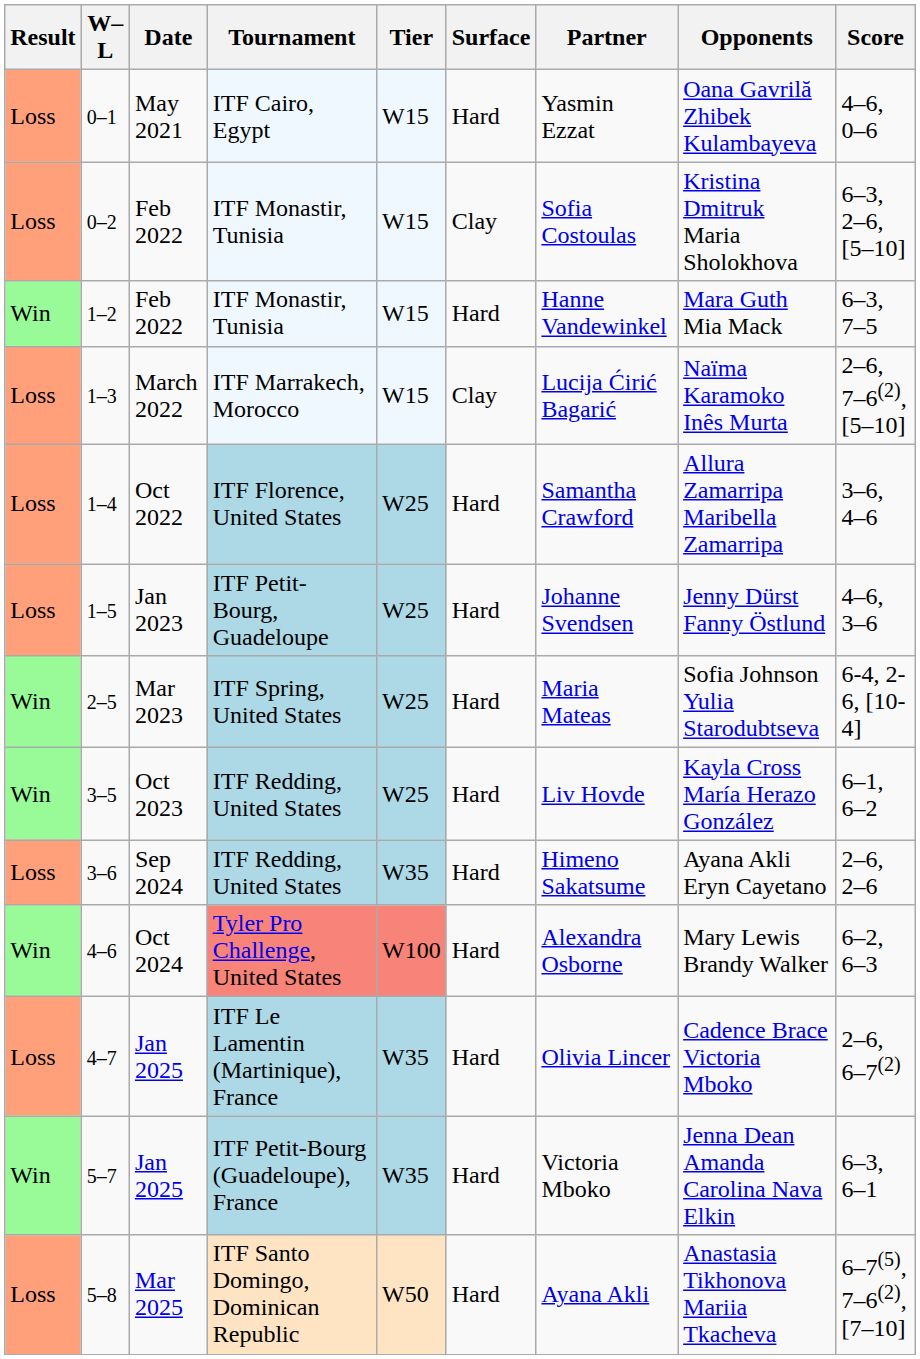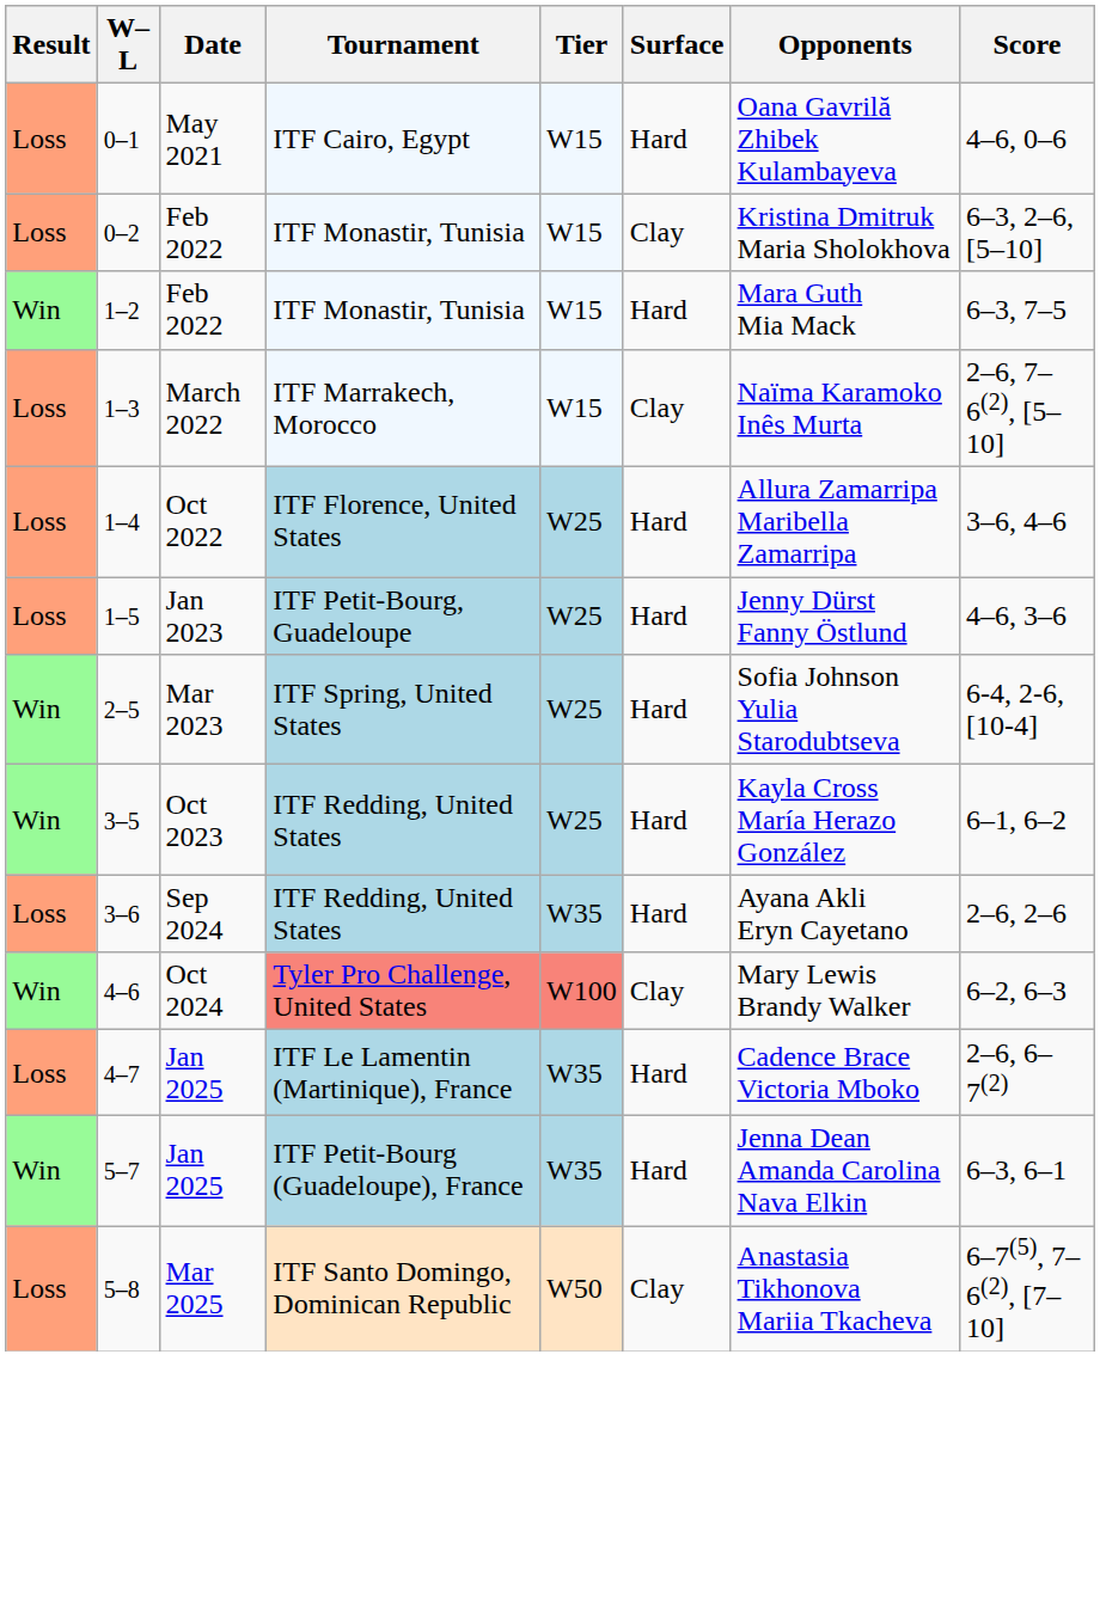 <table class="sortable wikitable">
 <tr>
 <th>Result</th>
 <th class="unsortable">W–L</th>
 <th>Date</th>
 <th>Tournament</th>
 <th>Tier</th>
 <th>Surface</th>
-<th>Partner</th>
 <th>Opponents</th>
 <th class="unsortable">Score</th>
 </tr>
 <tr>
 <td style="background:#ffa07a;">Loss</td>
 <td><small>0–1</small></td>
 <td>May 2021</td>
 <td style="background:#f0f8ff;">ITF Cairo, Egypt</td>
 <td style="background:#f0f8ff;">W15</td>
 <td>Hard</td>
-<td> Yasmin Ezzat</td>
 <td> <a href='#'>Oana Gavrilă</a> <br>  <a href='#'>Zhibek Kulambayeva</a></td>
 <td>4–6, 0–6</td>
 </tr>
 <tr>
 <td style="background:#ffa07a;">Loss</td>
 <td><small>0–2</small></td>
 <td>Feb 2022</td>
 <td style="background:#f0f8ff;">ITF Monastir, Tunisia</td>
 <td style="background:#f0f8ff;">W15</td>
 <td>Clay</td>
-<td> <a href='#'>Sofia Costoulas</a></td>
 <td> <a href='#'>Kristina Dmitruk</a> <br>  Maria Sholokhova</td>
 <td>6–3, 2–6, [5–10]</td>
 </tr>
 <tr>
 <td style="background:#98fb98;">Win</td>
 <td><small>1–2</small></td>
 <td>Feb 2022</td>
 <td style="background:#f0f8ff;">ITF Monastir, Tunisia</td>
 <td style="background:#f0f8ff;">W15</td>
 <td>Hard</td>
-<td> <a href='#'>Hanne Vandewinkel</a></td>
 <td> <a href='#'>Mara Guth</a> <br>  Mia Mack</td>
 <td>6–3, 7–5</td>
 </tr>
 <tr>
 <td style="background:#ffa07a;">Loss</td>
 <td><small>1–3</small></td>
 <td>March 2022</td>
 <td style="background:#f0f8ff;">ITF Marrakech, Morocco</td>
 <td style="background:#f0f8ff;">W15</td>
 <td>Clay</td>
-<td> <a href='#'>Lucija Ćirić Bagarić</a></td>
 <td> <a href='#'>Naïma Karamoko</a> <br>  <a href='#'>Inês Murta</a></td>
 <td>2–6, 7–6<sup>(2)</sup>, [5–10]</td>
 </tr>
 <tr>
 <td style="background:#ffa07a;">Loss</td>
 <td><small>1–4</small></td>
 <td>Oct 2022</td>
 <td style="background:lightblue;">ITF Florence, United States</td>
 <td style="background:lightblue;">W25</td>
 <td>Hard</td>
-<td> <a href='#'>Samantha Crawford</a></td>
 <td> <a href='#'>Allura Zamarripa</a> <br>  <a href='#'>Maribella Zamarripa</a></td>
 <td>3–6, 4–6</td>
 </tr>
 <tr>
 <td style="background:#ffa07a;">Loss</td>
 <td><small>1–5</small></td>
 <td>Jan 2023</td>
 <td style="background:lightblue;">ITF Petit-Bourg, Guadeloupe</td>
 <td style="background:lightblue;">W25</td>
 <td>Hard</td>
-<td> <a href='#'>Johanne Svendsen</a></td>
 <td> <a href='#'>Jenny Dürst</a> <br>  <a href='#'>Fanny Östlund</a></td>
 <td>4–6, 3–6</td>
 </tr>
 <tr>
 <td style="background:#98fb98;">Win</td>
 <td><small>2–5</small></td>
 <td>Mar 2023</td>
 <td style="background:lightblue;">ITF Spring, United States</td>
 <td style="background:lightblue;">W25</td>
 <td>Hard</td>
-<td> <a href='#'>Maria Mateas</a></td>
 <td> Sofia Johnson <br>  <a href='#'>Yulia Starodubtseva</a></td>
 <td>6-4, 2-6, [10-4]</td>
 </tr>
 <tr>
 <td style="background:#98fb98;">Win</td>
 <td><small>3–5</small></td>
 <td>Oct 2023</td>
 <td style="background:lightblue;">ITF Redding, United States</td>
 <td style="background:lightblue;">W25</td>
 <td>Hard</td>
-<td> <a href='#'>Liv Hovde</a></td>
 <td> <a href='#'>Kayla Cross</a> <br>  <a href='#'>María Herazo González</a></td>
 <td>6–1, 6–2</td>
 </tr>
 <tr>
 <td style="background:#ffa07a;">Loss</td>
 <td><small>3–6</small></td>
 <td>Sep 2024</td>
 <td style="background:lightblue;">ITF Redding, United States</td>
 <td style="background:lightblue;">W35</td>
 <td>Hard</td>
-<td> <a href='#'>Himeno Sakatsume</a></td>
 <td> Ayana Akli <br>  Eryn Cayetano</td>
 <td>2–6, 2–6</td>
 </tr>
 <tr>
 <td style="background:#98fb98;">Win</td>
 <td><small>4–6</small></td>
 <td>Oct 2024</td>
 <td bgcolor="#f88379"><a href='#'>Tyler Pro Challenge</a>, United States</td>
 <td bgcolor="#f88379">W100</td>
-<td>Hard</td>
-<td> <a href='#'>Alexandra Osborne</a></td>
+<td>Clay</td>
 <td> Mary Lewis <br>  Brandy Walker</td>
 <td>6–2, 6–3</td>
 </tr>
 <tr>
 <td style="background:#ffa07a;">Loss</td>
 <td><small>4–7</small></td>
 <td><a href='#'>Jan 2025</a></td>
 <td style="background:lightblue;">ITF Le Lamentin (Martinique), France</td>
 <td style="background:lightblue;">W35</td>
 <td>Hard</td>
-<td> <a href='#'>Olivia Lincer</a></td>
 <td> <a href='#'>Cadence Brace</a> <br>  <a href='#'>Victoria Mboko</a></td>
 <td>2–6, 6–7<sup>(2)</sup></td>
 </tr>
 <tr>
 <td style="background:#98fb98;">Win</td>
 <td><small>5–7</small></td>
 <td><a href='#'>Jan 2025</a></td>
 <td style="background:lightblue;">ITF Petit-Bourg (Guadeloupe), France</td>
 <td style="background:lightblue;">W35</td>
 <td>Hard</td>
-<td> Victoria Mboko</td>
 <td> <a href='#'>Jenna Dean</a> <br>  <a href='#'>Amanda Carolina Nava Elkin</a></td>
 <td>6–3, 6–1</td>
 </tr>
 <tr>
 <td style="background:#ffa07a;">Loss</td>
 <td><small>5–8</small></td>
 <td><a href='#'>Mar 2025</a></td>
 <td style="background:#ffe4c4;">ITF Santo Domingo, Dominican Republic</td>
 <td style="background:#ffe4c4;">W50</td>
-<td>Hard</td>
-<td> <a href='#'>Ayana Akli</a></td>
+<td>Clay</td>
 <td> <a href='#'>Anastasia Tikhonova</a> <br>  <a href='#'>Mariia Tkacheva</a></td>
 <td>6–7<sup>(5)</sup>, 7–6<sup>(2)</sup>, [7–10]</td>
 </tr>
 </table>
